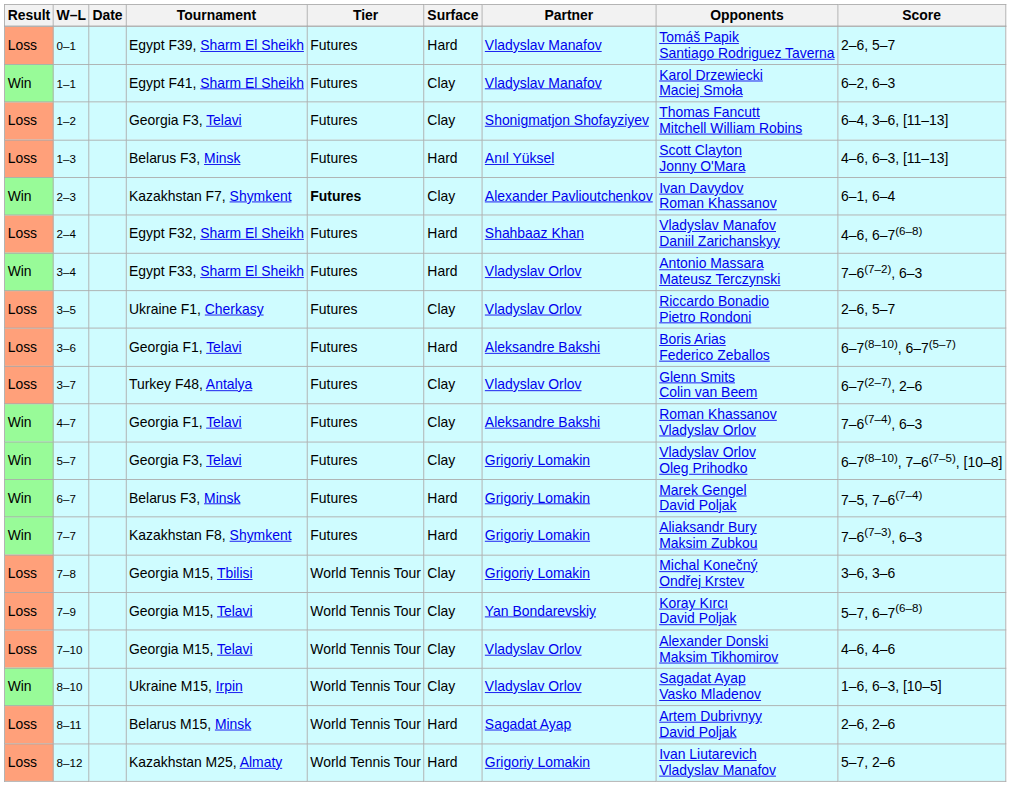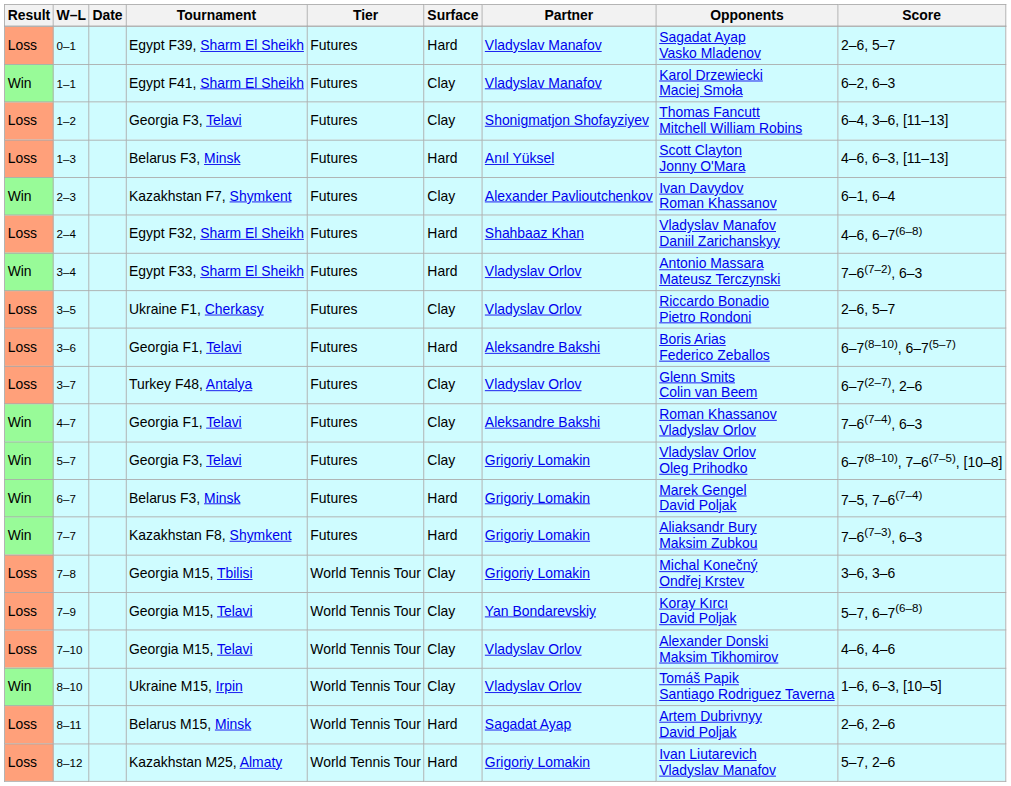 <table class=wikitable>
 <tr>
 <th>Result</th>
 <th class="unsortable">W–L</th>
 <th>Date</th>
 <th>Tournament</th>
 <th>Tier</th>
 <th>Surface</th>
 <th>Partner</th>
 <th>Opponents</th>
 <th class="unsortable">Score</th>
 </tr>
 <tr>
 </tr>
 <tr style="background:#cffcff;">
 <td bgcolor=FFA07A>Loss</td>
 <td><small>0–1</small></td>
 <td></td>
 <td> Egypt F39, <a href='#'>Sharm El Sheikh</a></td>
 <td>Futures</td>
 <td>Hard</td>
 <td> <a href='#'>Vladyslav Manafov</a></td>
-<td> <a href='#'>Tomáš Papik</a><br> <a href='#'>Santiago Rodriguez Taverna</a></td>
+<td> <a href='#'>Sagadat Ayap</a><br> <a href='#'>Vasko Mladenov</a></td>
 <td>2–6, 5–7</td>
 </tr>
 <tr style="background:#cffcff;">
 <td bgcolor=98FB98>Win</td>
 <td><small>1–1</small></td>
 <td></td>
 <td> Egypt F41, <a href='#'>Sharm El Sheikh</a></td>
 <td>Futures</td>
 <td>Clay</td>
 <td> <a href='#'>Vladyslav Manafov</a></td>
 <td> <a href='#'>Karol Drzewiecki</a><br> <a href='#'>Maciej Smoła</a></td>
 <td>6–2, 6–3</td>
 </tr>
 <tr style="background:#cffcff;">
 <td bgcolor=FFA07A>Loss</td>
 <td><small>1–2</small></td>
 <td></td>
 <td> Georgia F3, <a href='#'>Telavi</a></td>
 <td>Futures</td>
 <td>Clay</td>
 <td> <a href='#'>Shonigmatjon Shofayziyev</a></td>
 <td> <a href='#'>Thomas Fancutt</a><br> <a href='#'>Mitchell William Robins</a></td>
 <td>6–4, 3–6, [11–13]</td>
 </tr>
 <tr style="background:#cffcff;">
 <td bgcolor=FFA07A>Loss</td>
 <td><small>1–3</small></td>
 <td></td>
 <td> Belarus F3, <a href='#'>Minsk</a></td>
 <td>Futures</td>
 <td>Hard</td>
 <td> <a href='#'>Anıl Yüksel</a></td>
 <td> <a href='#'>Scott Clayton</a><br> <a href='#'>Jonny O'Mara</a></td>
 <td>4–6, 6–3, [11–13]</td>
 </tr>
 <tr style="background:#cffcff;">
 <td bgcolor=98FB98>Win</td>
 <td><small>2–3</small></td>
 <td></td>
 <td> Kazakhstan F7, <a href='#'>Shymkent</a></td>
-<td><strong>Futures</strong></td>
+<td>Futures</td>
 <td>Clay</td>
 <td> <a href='#'>Alexander Pavlioutchenkov</a></td>
 <td> <a href='#'>Ivan Davydov</a><br> <a href='#'>Roman Khassanov</a></td>
 <td>6–1, 6–4</td>
 </tr>
 <tr style="background:#cffcff;">
 <td bgcolor=FFA07A>Loss</td>
 <td><small>2–4</small></td>
 <td></td>
 <td> Egypt F32, <a href='#'>Sharm El Sheikh</a></td>
 <td>Futures</td>
 <td>Hard</td>
 <td> <a href='#'>Shahbaaz Khan</a></td>
 <td> <a href='#'>Vladyslav Manafov</a><br> <a href='#'>Daniil Zarichanskyy</a></td>
 <td>4–6, 6–7<sup>(6–8)</sup></td>
 </tr>
 <tr style="background:#cffcff;">
 <td bgcolor=98FB98>Win</td>
 <td><small>3–4</small></td>
 <td></td>
 <td> Egypt F33, <a href='#'>Sharm El Sheikh</a></td>
 <td>Futures</td>
 <td>Hard</td>
 <td> <a href='#'>Vladyslav Orlov</a></td>
 <td> <a href='#'>Antonio Massara</a><br> <a href='#'>Mateusz Terczynski</a></td>
 <td>7–6<sup>(7–2)</sup>, 6–3</td>
 </tr>
 <tr style="background:#cffcff;">
 <td bgcolor=FFA07A>Loss</td>
 <td><small>3–5</small></td>
 <td></td>
 <td> Ukraine F1, <a href='#'>Cherkasy</a></td>
 <td>Futures</td>
 <td>Clay</td>
 <td> <a href='#'>Vladyslav Orlov</a></td>
 <td> <a href='#'>Riccardo Bonadio</a><br> <a href='#'>Pietro Rondoni</a></td>
 <td>2–6, 5–7</td>
 </tr>
 <tr style="background:#cffcff;">
 <td bgcolor=FFA07A>Loss</td>
 <td><small>3–6</small></td>
 <td></td>
 <td> Georgia F1, <a href='#'>Telavi</a></td>
 <td>Futures</td>
 <td>Hard</td>
 <td> <a href='#'>Aleksandre Bakshi</a></td>
 <td> <a href='#'>Boris Arias</a><br> <a href='#'>Federico Zeballos</a></td>
 <td>6–7<sup>(8–10)</sup>, 6–7<sup>(5–7)</sup></td>
 </tr>
 <tr style="background:#cffcff;">
 <td bgcolor=FFA07A>Loss</td>
 <td><small>3–7</small></td>
 <td></td>
 <td> Turkey F48, <a href='#'>Antalya</a></td>
 <td>Futures</td>
 <td>Clay</td>
 <td> <a href='#'>Vladyslav Orlov</a></td>
 <td> <a href='#'>Glenn Smits</a><br> <a href='#'>Colin van Beem</a></td>
 <td>6–7<sup>(2–7)</sup>, 2–6</td>
 </tr>
 <tr style="background:#cffcff;">
 <td bgcolor=98FB98>Win</td>
 <td><small>4–7</small></td>
 <td></td>
 <td> Georgia F1, <a href='#'>Telavi</a></td>
 <td>Futures</td>
 <td>Clay</td>
 <td> <a href='#'>Aleksandre Bakshi</a></td>
 <td> <a href='#'>Roman Khassanov</a><br> <a href='#'>Vladyslav Orlov</a></td>
 <td>7–6<sup>(7–4)</sup>, 6–3</td>
 </tr>
 <tr style="background:#cffcff;">
 <td bgcolor=98FB98>Win</td>
 <td><small>5–7</small></td>
 <td></td>
 <td> Georgia F3, <a href='#'>Telavi</a></td>
 <td>Futures</td>
 <td>Clay</td>
 <td> <a href='#'>Grigoriy Lomakin</a></td>
 <td> <a href='#'>Vladyslav Orlov</a><br> <a href='#'>Oleg Prihodko</a></td>
 <td>6–7<sup>(8–10)</sup>, 7–6<sup>(7–5)</sup>, [10–8]</td>
 </tr>
 <tr style="background:#cffcff;">
 <td bgcolor=98FB98>Win</td>
 <td><small>6–7</small></td>
 <td></td>
 <td> Belarus F3, <a href='#'>Minsk</a></td>
 <td>Futures</td>
 <td>Hard</td>
 <td> <a href='#'>Grigoriy Lomakin</a></td>
 <td> <a href='#'>Marek Gengel</a><br> <a href='#'>David Poljak</a></td>
 <td>7–5, 7–6<sup>(7–4)</sup></td>
 </tr>
 <tr style="background:#cffcff;">
 <td bgcolor=98FB98>Win</td>
 <td><small>7–7</small></td>
 <td></td>
 <td> Kazakhstan F8, <a href='#'>Shymkent</a></td>
 <td>Futures</td>
 <td>Hard</td>
 <td> <a href='#'>Grigoriy Lomakin</a></td>
 <td> <a href='#'>Aliaksandr Bury</a><br> <a href='#'>Maksim Zubkou</a></td>
 <td>7–6<sup>(7–3)</sup>, 6–3</td>
 </tr>
 <tr style="background:#cffcff;">
 <td bgcolor=FFA07A>Loss</td>
 <td><small>7–8</small></td>
 <td></td>
 <td> Georgia M15, <a href='#'>Tbilisi</a></td>
 <td>World Tennis Tour</td>
 <td>Clay</td>
 <td> <a href='#'>Grigoriy Lomakin</a></td>
 <td> <a href='#'>Michal Konečný</a><br> <a href='#'>Ondřej Krstev</a></td>
 <td>3–6, 3–6</td>
 </tr>
 <tr style="background:#cffcff;">
 <td bgcolor=FFA07A>Loss</td>
 <td><small>7–9</small></td>
 <td></td>
 <td> Georgia M15, <a href='#'>Telavi</a></td>
 <td>World Tennis Tour</td>
 <td>Clay</td>
 <td> <a href='#'>Yan Bondarevskiy</a></td>
 <td> <a href='#'>Koray Kırcı</a><br> <a href='#'>David Poljak</a></td>
 <td>5–7, 6–7<sup>(6–8)</sup></td>
 </tr>
 <tr style="background:#cffcff;">
 <td bgcolor=FFA07A>Loss</td>
 <td><small>7–10</small></td>
 <td></td>
 <td> Georgia M15, <a href='#'>Telavi</a></td>
 <td>World Tennis Tour</td>
 <td>Clay</td>
 <td> <a href='#'>Vladyslav Orlov</a></td>
 <td> <a href='#'>Alexander Donski</a><br> <a href='#'>Maksim Tikhomirov</a></td>
 <td>4–6, 4–6</td>
 </tr>
 <tr style="background:#cffcff;">
 <td bgcolor=98FB98>Win</td>
 <td><small>8–10</small></td>
 <td></td>
 <td> Ukraine M15, <a href='#'>Irpin</a></td>
 <td>World Tennis Tour</td>
 <td>Clay</td>
 <td> <a href='#'>Vladyslav Orlov</a></td>
-<td> <a href='#'>Sagadat Ayap</a><br> <a href='#'>Vasko Mladenov</a></td>
+<td> <a href='#'>Tomáš Papik</a><br> <a href='#'>Santiago Rodriguez Taverna</a></td>
 <td>1–6, 6–3, [10–5]</td>
 </tr>
 <tr style="background:#cffcff;">
 <td bgcolor=FFA07A>Loss</td>
 <td><small>8–11</small></td>
 <td></td>
 <td> Belarus M15, <a href='#'>Minsk</a></td>
 <td>World Tennis Tour</td>
 <td>Hard</td>
 <td> <a href='#'>Sagadat Ayap</a></td>
 <td> <a href='#'>Artem Dubrivnyy</a><br> <a href='#'>David Poljak</a></td>
 <td>2–6, 2–6</td>
 </tr>
 <tr style="background:#cffcff;">
 <td bgcolor=FFA07A>Loss</td>
 <td><small>8–12</small></td>
 <td></td>
 <td> Kazakhstan M25, <a href='#'>Almaty</a></td>
 <td>World Tennis Tour</td>
 <td>Hard</td>
 <td> <a href='#'>Grigoriy Lomakin</a></td>
 <td> <a href='#'>Ivan Liutarevich</a><br> <a href='#'>Vladyslav Manafov</a></td>
 <td>5–7, 2–6</td>
 </tr>
 </table>
